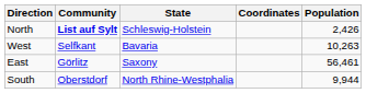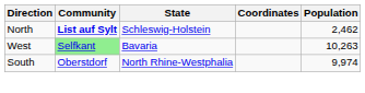 <table class="wikitable sortable">
 <tr>
 <th>Direction</th>
 <th>Community</th>
 <th>State</th>
 <th>Coordinates</th>
 <th>Population</th>
 </tr>
 <tr>
 <td>North</td>
 <td><strong><a href='#'>List auf Sylt</a></strong></td>
 <td><a href='#'>Schleswig-Holstein</a></td>
 <td></td>
-<td style="text-align:right">2,426</td>
+<td style="text-align:right">2,462</td>
 </tr>
 <tr>
 <td>West</td>
-<td><a href='#'>Selfkant</a></td>
+<td style="background: lightgreen;"><a href='#'>Selfkant</a></td>
 <td><a href='#'>Bavaria</a></td>
 <td></td>
 <td style="text-align:right">10,263</td>
-</tr>
-<tr>
-<td>East</td>
-<td><a href='#'>Görlitz</a></td>
-<td><a href='#'>Saxony</a></td>
-<td></td>
-<td style="text-align:right">56,461</td>
 </tr>
 <tr>
 <td>South</td>
 <td><a href='#'>Oberstdorf</a></td>
 <td><a href='#'>North Rhine-Westphalia</a></td>
 <td></td>
-<td style="text-align:right">9,944</td>
+<td style="text-align:right">9,974</td>
 </tr>
 </table>
